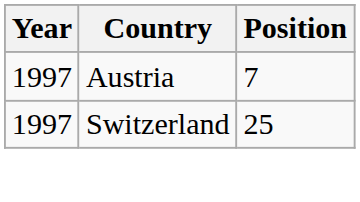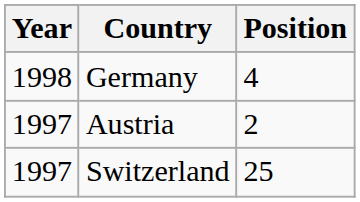 <table class="wikitable">
 <tr>
 <th>Year</th>
 <th>Country</th>
 <th>Position</th>
 </tr>
 <tr>
+<td>1998</td>
+<td>Germany</td>
+<td>4</td>
+</tr>
+<tr>
 <td>1997</td>
 <td>Austria</td>
-<td>7</td>
+<td>2</td>
 </tr>
 <tr>
 <td>1997</td>
 <td>Switzerland</td>
 <td>25</td>
 </tr>
 </table>
